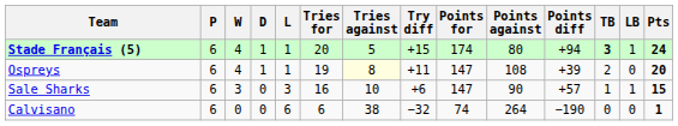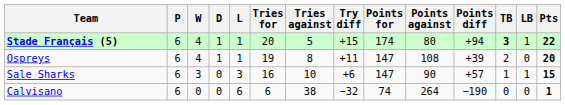 <table class="wikitable" style="text-align:center">
 <tr>
 <th width="200">Team</th>
 <th width="20">P</th>
 <th width="20">W</th>
 <th width="20">D</th>
 <th width="20">L</th>
 <th width="20">Tries for</th>
 <th width="20">Tries against</th>
 <th width="20">Try diff</th>
 <th width="20">Points for</th>
 <th width="20">Points against</th>
 <th width="25">Points diff</th>
 <th width="20">TB</th>
 <th width="20">LB</th>
 <th width="20">Pts</th>
 </tr>
 <tr bgcolor=#ccffcc>
 <td align=left> <strong><a href='#'>Stade Français</a> (5)</strong></td>
 <td>6</td>
 <td>4</td>
 <td>1</td>
 <td>1</td>
 <td>20</td>
 <td>5</td>
 <td>+15</td>
 <td>174</td>
 <td>80</td>
 <td>+94</td>
 <td><strong>3</strong></td>
 <td>1</td>
-<td><strong>24</strong></td>
+<td><strong>22</strong></td>
 </tr>
 <tr>
 <td align=left> <a href='#'>Ospreys</a></td>
 <td>6</td>
 <td>4</td>
 <td>1</td>
 <td>1</td>
 <td>19</td>
-<td style="background: lightyellow;">8</td>
+<td>8</td>
 <td>+11</td>
 <td>147</td>
 <td>108</td>
 <td>+39</td>
 <td>2</td>
 <td>0</td>
 <td><strong>20</strong></td>
 </tr>
 <tr>
 <td align=left> <a href='#'>Sale Sharks</a></td>
 <td>6</td>
 <td>3</td>
 <td>0</td>
 <td>3</td>
 <td>16</td>
 <td>10</td>
 <td>+6</td>
 <td>147</td>
 <td>90</td>
 <td>+57</td>
 <td>1</td>
 <td>1</td>
 <td><strong>15</strong></td>
 </tr>
 <tr>
 <td align=left> <a href='#'>Calvisano</a></td>
 <td>6</td>
 <td>0</td>
 <td>0</td>
 <td>6</td>
 <td>6</td>
 <td>38</td>
 <td>−32</td>
 <td>74</td>
 <td>264</td>
 <td>−190</td>
 <td>0</td>
 <td>0</td>
 <td><strong>1</strong></td>
 </tr>
 </table>
